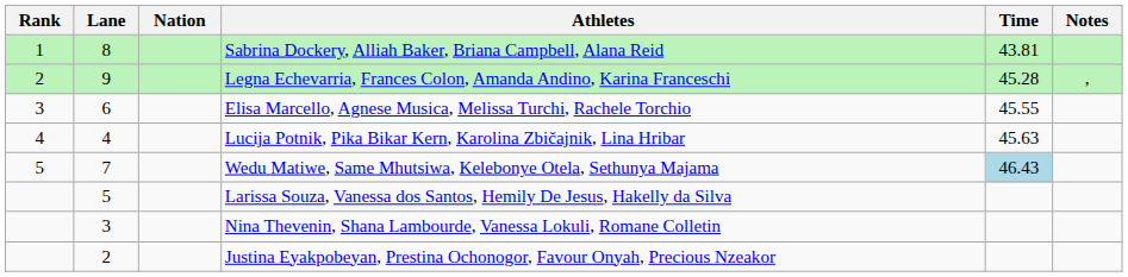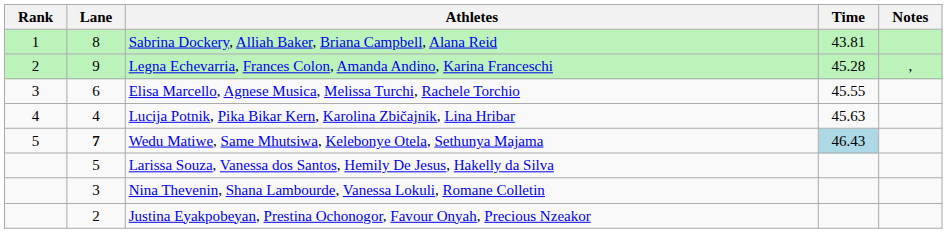 <table class="wikitable sortable" style="text-align:center;width: 75%; font-size:95%"">
 <tr>
 <th scope="col">Rank</th>
 <th scope="col">Lane</th>
-<th scope="col">Nation</th>
 <th scope="col">Athletes</th>
 <th scope="col">Time</th>
 <th scope="col">Notes</th>
 </tr>
 <tr bgcolor=bbf3bb>
 <td>1</td>
 <td>8</td>
-<td align=left></td>
 <td align=left><a href='#'>Sabrina Dockery</a>, <a href='#'>Alliah Baker</a>, <a href='#'>Briana Campbell</a>, <a href='#'>Alana Reid</a></td>
 <td>43.81</td>
 <td></td>
 </tr>
 <tr bgcolor=bbf3bb>
 <td>2</td>
 <td>9</td>
-<td align=left></td>
 <td align=left><a href='#'>Legna Echevarria</a>, <a href='#'>Frances Colon</a>, <a href='#'>Amanda Andino</a>, <a href='#'>Karina Franceschi</a></td>
 <td>45.28</td>
 <td>, </td>
 </tr>
 <tr>
 <td>3</td>
 <td>6</td>
-<td align=left></td>
 <td align=left><a href='#'>Elisa Marcello</a>, <a href='#'>Agnese Musica</a>, <a href='#'>Melissa Turchi</a>, <a href='#'>Rachele Torchio</a></td>
 <td>45.55</td>
 <td></td>
 </tr>
 <tr>
 <td>4</td>
 <td>4</td>
-<td align=left></td>
 <td align=left><a href='#'>Lucija Potnik</a>, <a href='#'>Pika Bikar Kern</a>, <a href='#'>Karolina Zbičajnik</a>, <a href='#'>Lina Hribar</a></td>
 <td>45.63</td>
 <td></td>
 </tr>
 <tr>
 <td>5</td>
-<td>7</td>
-<td align=left></td>
+<td><strong>7</strong></td>
 <td align=left><a href='#'>Wedu Matiwe</a>, <a href='#'>Same Mhutsiwa</a>, <a href='#'>Kelebonye Otela</a>, <a href='#'>Sethunya Majama</a></td>
 <td style="background: lightblue;">46.43</td>
 <td></td>
 </tr>
 <tr>
 <td></td>
 <td>5</td>
-<td align=left></td>
 <td align=left><a href='#'>Larissa Souza</a>, <a href='#'>Vanessa dos Santos</a>, <a href='#'>Hemily De Jesus</a>, <a href='#'>Hakelly da Silva</a></td>
 <td></td>
 <td></td>
 </tr>
 <tr>
 <td></td>
 <td>3</td>
-<td align=left></td>
 <td align=left><a href='#'>Nina Thevenin</a>, <a href='#'>Shana Lambourde</a>, <a href='#'>Vanessa Lokuli</a>, <a href='#'>Romane Colletin</a></td>
 <td></td>
 <td></td>
 </tr>
 <tr>
 <td></td>
 <td>2</td>
-<td align=left></td>
 <td align=left><a href='#'>Justina Eyakpobeyan</a>, <a href='#'>Prestina Ochonogor</a>, <a href='#'>Favour Onyah</a>, <a href='#'>Precious Nzeakor</a></td>
 <td></td>
 <td></td>
 </tr>
 </table>
